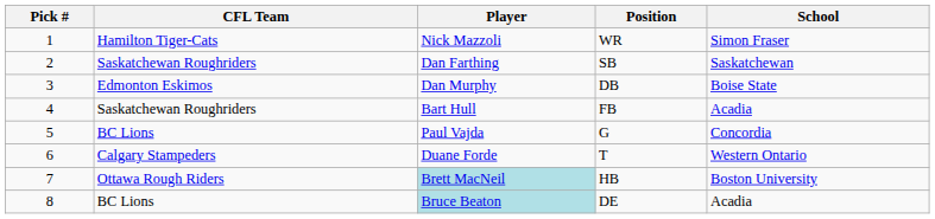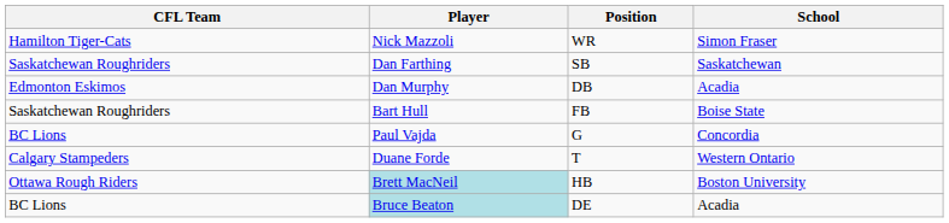 <table class="wikitable" style="width: 80%">
 <tr>
-<th>Pick #</th>
 <th>CFL Team</th>
 <th>Player</th>
 <th>Position</th>
 <th>School</th>
 </tr>
 <tr>
-<td align=center>1</td>
 <td><a href='#'>Hamilton Tiger-Cats</a></td>
 <td><a href='#'>Nick Mazzoli</a></td>
 <td>WR</td>
 <td><a href='#'>Simon Fraser</a></td>
 </tr>
 <tr>
-<td align=center>2</td>
 <td><a href='#'>Saskatchewan Roughriders</a></td>
 <td><a href='#'>Dan Farthing</a></td>
 <td>SB</td>
 <td><a href='#'>Saskatchewan</a></td>
 </tr>
 <tr>
-<td align=center>3</td>
 <td><a href='#'>Edmonton Eskimos</a></td>
 <td><a href='#'>Dan Murphy</a></td>
 <td>DB</td>
+<td><a href='#'>Acadia</a></td>
+</tr>
+<tr>
+<td>Saskatchewan Roughriders</td>
+<td><a href='#'>Bart Hull</a></td>
+<td>FB</td>
 <td><a href='#'>Boise State</a></td>
 </tr>
 <tr>
-<td align=center>4</td>
-<td>Saskatchewan Roughriders</td>
-<td><a href='#'>Bart Hull</a></td>
-<td>FB</td>
-<td><a href='#'>Acadia</a></td>
-</tr>
-<tr>
-<td align=center>5</td>
 <td><a href='#'>BC Lions</a></td>
 <td><a href='#'>Paul Vajda</a></td>
 <td>G</td>
 <td><a href='#'>Concordia</a></td>
 </tr>
 <tr>
-<td align=center>6</td>
 <td><a href='#'>Calgary Stampeders</a></td>
 <td><a href='#'>Duane Forde</a></td>
 <td>T</td>
 <td><a href='#'>Western Ontario</a></td>
 </tr>
 <tr>
-<td align=center>7</td>
 <td><a href='#'>Ottawa Rough Riders</a></td>
 <td bgcolor="#B0E0E6"><a href='#'>Brett MacNeil</a></td>
 <td>HB</td>
 <td><a href='#'>Boston University</a></td>
 </tr>
 <tr>
-<td align=center>8</td>
 <td>BC Lions</td>
 <td bgcolor="#B0E0E6"><a href='#'>Bruce Beaton</a></td>
 <td>DE</td>
 <td>Acadia</td>
 </tr>
 </table>
